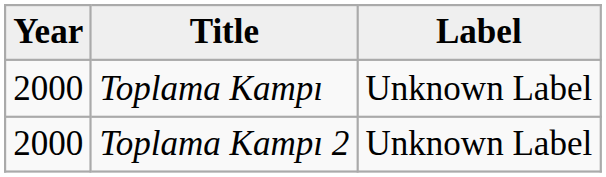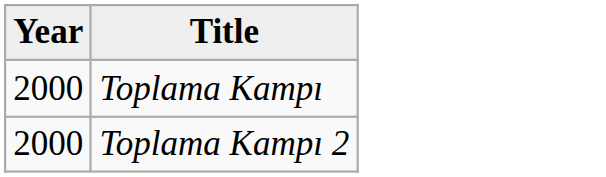 <table class="wikitable">
 <tr>
 <th style="background:#efefef;">Year</th>
 <th style="background:#efefef;">Title</th>
-<th style="background:#efefef;">Label</th>
 </tr>
 <tr>
 <td>2000</td>
 <td><em>Toplama Kampı</em></td>
-<td>Unknown Label</td>
 </tr>
 <tr>
 <td>2000</td>
 <td><em>Toplama Kampı 2</em></td>
-<td>Unknown Label</td>
 </tr>
 </table>
